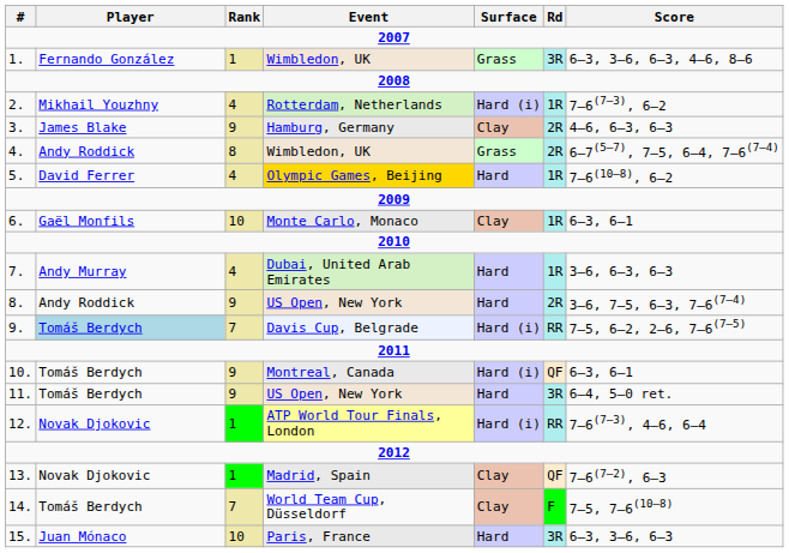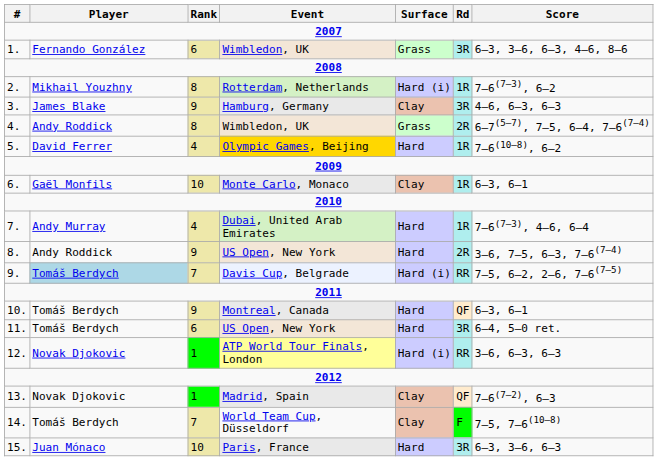 <table class="wikitable sortable">
 <tr>
 <th>#</th>
 <th width=180>Player</th>
 <th>Rank</th>
 <th width=200>Event</th>
 <th>Surface</th>
 <th>Rd</th>
 <th>Score</th>
 </tr>
 <tr>
 <td colspan=7 style=text-align:center><strong><a href='#'>2007</a></strong></td>
 </tr>
 <tr>
 <td>1.</td>
 <td> <a href='#'>Fernando González</a></td>
-<td bgcolor=EEE8AA>1</td>
+<td bgcolor=EEE8AA>6</td>
 <td bgcolor=f3e6d7><a href='#'>Wimbledon</a>, UK</td>
 <td bgcolor=CCFFCC>Grass</td>
 <td bgcolor=afeeee>3R</td>
 <td>6–3, 3–6, 6–3, 4–6, 8–6</td>
 </tr>
 <tr>
 <td colspan=7 style=text-align:center><strong><a href='#'>2008</a></strong></td>
 </tr>
 <tr>
 <td>2.</td>
 <td> <a href='#'>Mikhail Youzhny</a></td>
-<td bgcolor= EEE8AA>4</td>
+<td bgcolor= EEE8AA>8</td>
 <td bgcolor=d4f1c5><a href='#'>Rotterdam</a>, Netherlands</td>
 <td bgcolor=CCCCFF>Hard (i)</td>
 <td bgcolor=afeeee>1R</td>
 <td>7–6<sup>(7–3)</sup>, 6–2</td>
 </tr>
 <tr>
 <td>3.</td>
 <td> <a href='#'>James Blake</a></td>
 <td bgcolor=EEE8AA>9</td>
 <td bgcolor=e9e9e9><a href='#'>Hamburg</a>, Germany</td>
 <td bgcolor=EBC2AF>Clay</td>
-<td bgcolor=afeeee>2R</td>
+<td bgcolor=afeeee>3R</td>
 <td>4–6, 6–3, 6–3</td>
 </tr>
 <tr>
 <td>4.</td>
 <td> <a href='#'>Andy Roddick</a></td>
 <td bgcolor=EEE8AA>8</td>
 <td bgcolor=f3e6d7>Wimbledon, UK</td>
 <td bgcolor=CCFFCC>Grass</td>
 <td bgcolor=afeeee>2R</td>
 <td>6–7<sup>(5–7)</sup>, 7–5, 6–4, 7–6<sup>(7–4)</sup></td>
 </tr>
 <tr>
 <td>5.</td>
 <td> <a href='#'>David Ferrer</a></td>
 <td bgcolor=EEE8AA>4</td>
 <td bgcolor=gold><a href='#'>Olympic Games</a>, Beijing</td>
 <td bgcolor=CCCCFF>Hard</td>
 <td bgcolor=afeeee>1R</td>
 <td>7–6<sup>(10–8)</sup>, 6–2</td>
 </tr>
 <tr>
 <td colspan=7 style=text-align:center><strong><a href='#'>2009</a></strong></td>
 </tr>
 <tr>
 <td>6.</td>
 <td> <a href='#'>Gaël Monfils</a></td>
 <td bgcolor=EEE8AA>10</td>
 <td bgcolor=e9e9e9><a href='#'>Monte Carlo</a>, Monaco</td>
 <td bgcolor=EBC2AF>Clay</td>
 <td bgcolor=afeeee>1R</td>
 <td>6–3, 6–1</td>
 </tr>
 <tr>
 <td colspan=7 style=text-align:center><strong><a href='#'>2010</a></strong></td>
 </tr>
 <tr>
 <td>7.</td>
 <td> <a href='#'>Andy Murray</a></td>
 <td bgcolor= EEE8AA>4</td>
 <td bgcolor=d4f1c5><a href='#'>Dubai</a>, United Arab Emirates</td>
 <td bgcolor=CCCCFF>Hard</td>
 <td bgcolor=afeeee>1R</td>
-<td>3–6, 6–3, 6–3</td>
+<td>7–6<sup>(7–3)</sup>, 4–6, 6–4</td>
 </tr>
 <tr>
 <td>8.</td>
 <td> Andy Roddick</td>
 <td bgcolor=EEE8AA>9</td>
 <td bgcolor=f3e6d7><a href='#'>US Open</a>, New York</td>
 <td bgcolor=CCCCFF>Hard</td>
 <td bgcolor=afeeee>2R</td>
 <td>3–6, 7–5, 6–3, 7–6<sup>(7–4)</sup></td>
 </tr>
 <tr>
 <td>9.</td>
 <td style="background: lightblue;"> <a href='#'>Tomáš Berdych</a></td>
 <td bgcolor=EEE8AA>7</td>
 <td bgcolor=ecf2ff><a href='#'>Davis Cup</a>, Belgrade</td>
 <td bgcolor=CCCCFF>Hard (i)</td>
 <td bgcolor=afeeee>RR</td>
 <td>7–5, 6–2, 2–6, 7–6<sup>(7–5)</sup></td>
 </tr>
 <tr>
 <td colspan=7 style=text-align:center><strong><a href='#'>2011</a></strong></td>
 </tr>
 <tr>
 <td>10.</td>
 <td> Tomáš Berdych</td>
 <td bgcolor=EEE8AA>9</td>
 <td bgcolor=e9e9e9><a href='#'>Montreal</a>, Canada</td>
-<td bgcolor=CCCCFF>Hard (i)</td>
+<td bgcolor=CCCCFF>Hard</td>
 <td bgcolor=ffebcd>QF</td>
 <td>6–3, 6–1</td>
 </tr>
 <tr>
 <td>11.</td>
 <td> Tomáš Berdych</td>
-<td bgcolor=EEE8AA>9</td>
+<td bgcolor=EEE8AA>6</td>
 <td bgcolor=f3e6d7><a href='#'>US Open</a>, New York</td>
 <td bgcolor=CCCCFF>Hard</td>
 <td bgcolor=afeeee>3R</td>
 <td>6–4, 5–0 ret.</td>
 </tr>
 <tr>
 <td>12.</td>
 <td> <a href='#'>Novak Djokovic</a></td>
 <td bgcolor=lime>1</td>
 <td bgcolor=FFFF99><a href='#'>ATP World Tour Finals</a>, London</td>
 <td bgcolor=CCCCFF>Hard (i)</td>
 <td bgcolor=afeeee>RR</td>
-<td>7–6<sup>(7–3)</sup>, 4–6, 6–4</td>
+<td>3–6, 6–3, 6–3</td>
 </tr>
 <tr>
 <td colspan=7 style=text-align:center><strong><a href='#'>2012</a></strong></td>
 </tr>
 <tr>
 <td>13.</td>
 <td> Novak Djokovic</td>
 <td bgcolor=lime>1</td>
 <td bgcolor=e9e9e9><a href='#'>Madrid</a>, Spain</td>
 <td bgcolor=EBC2AF>Clay</td>
 <td bgcolor=ffebcd>QF</td>
 <td>7–6<sup>(7–2)</sup>, 6–3</td>
 </tr>
 <tr>
 <td>14.</td>
 <td> Tomáš Berdych</td>
 <td bgcolor=EEE8AA>7</td>
 <td><a href='#'>World Team Cup</a>, Düsseldorf</td>
 <td bgcolor=EBC2AF>Clay</td>
 <td bgcolor=lime>F</td>
 <td>7–5, 7–6<sup>(10–8)</sup></td>
 </tr>
 <tr>
 <td>15.</td>
 <td> <a href='#'>Juan Mónaco</a></td>
 <td bgcolor=EEE8AA>10</td>
 <td bgcolor=e9e9e9><a href='#'>Paris</a>, France</td>
 <td bgcolor=CCCCFF>Hard</td>
 <td bgcolor=afeeee>3R</td>
 <td>6–3, 3–6, 6–3</td>
 </tr>
 </table>
